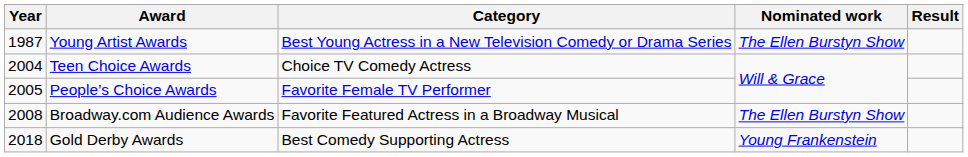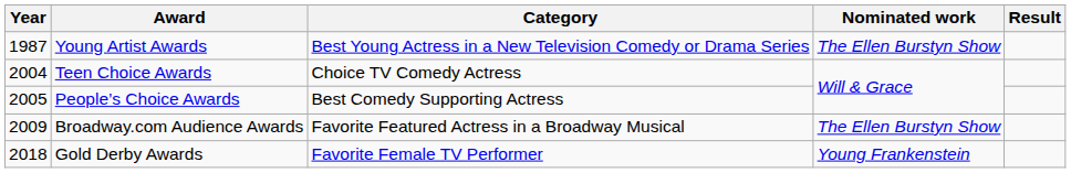 <table class="wikitable">
 <tr>
 <th>Year</th>
 <th>Award</th>
 <th>Category</th>
 <th>Nominated work</th>
 <th>Result</th>
 </tr>
 <tr>
 <td>1987</td>
 <td><a href='#'>Young Artist Awards</a></td>
 <td><a href='#'>Best Young Actress in a New Television Comedy or Drama Series</a></td>
 <td><em><a href='#'>The Ellen Burstyn Show</a></em></td>
 <td></td>
 </tr>
 <tr>
 <td>2004</td>
 <td><a href='#'>Teen Choice Awards</a></td>
 <td>Choice TV Comedy Actress</td>
 <td rowspan=2><em><a href='#'>Will & Grace</a></em></td>
 <td></td>
 </tr>
 <tr>
 <td>2005</td>
 <td><a href='#'>People’s Choice Awards</a></td>
-<td><a href='#'>Favorite Female TV Performer</a></td>
+<td>Best Comedy Supporting Actress</td>
 <td></td>
 </tr>
 <tr>
-<td>2008</td>
+<td>2009</td>
 <td>Broadway.com Audience Awards</td>
 <td>Favorite Featured Actress in a Broadway Musical</td>
 <td><em><a href='#'>The Ellen Burstyn Show</a></em></td>
 <td></td>
 </tr>
 <tr>
 <td>2018</td>
 <td>Gold Derby Awards</td>
-<td>Best Comedy Supporting Actress</td>
+<td><a href='#'>Favorite Female TV Performer</a></td>
 <td><em><a href='#'>Young Frankenstein</a></em></td>
 <td></td>
 </tr>
 </table>
